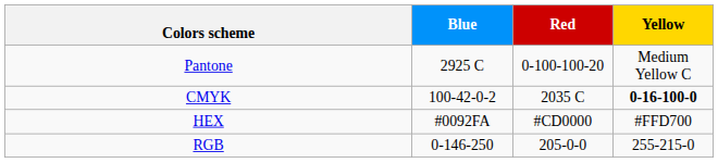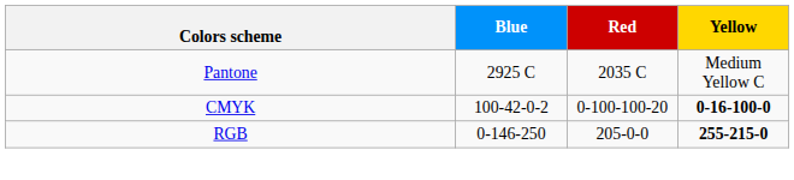 <table class=wikitable width=60% style="text-align:center;">
 <tr>
 <th><br>Colors scheme</th>
 <th ! style="background:#0092FA; width:100px; color:white;">Blue</th>
 <th style="background:#CD0000; width:100px; color:white;">Red</th>
 <th style="background:#FFD700; width:100px; color:black;">Yellow</th>
 </tr>
 <tr>
 <td><a href='#'>Pantone</a></td>
 <td>2925 C</td>
-<td>0-100-100-20</td>
+<td>2035 C</td>
 <td>Medium Yellow C</td>
 </tr>
 <tr>
 <td><a href='#'>CMYK</a></td>
 <td>100-42-0-2</td>
-<td>2035 C</td>
+<td>0-100-100-20</td>
 <td><strong>0-16-100-0</strong></td>
-</tr>
-<tr>
-<td><a href='#'>HEX</a></td>
-<td>#0092FA</td>
-<td>#CD0000</td>
-<td>#FFD700</td>
 </tr>
 <tr>
 <td><a href='#'>RGB</a></td>
 <td>0-146-250</td>
 <td>205-0-0</td>
-<td>255-215-0</td>
+<td><strong>255-215-0</strong></td>
 </tr>
 </table>
